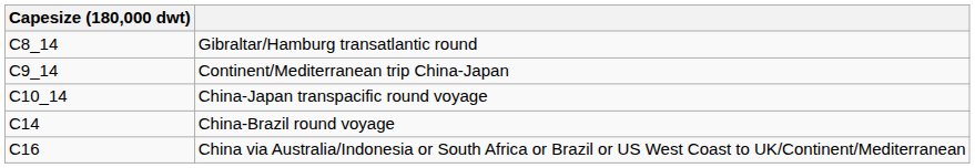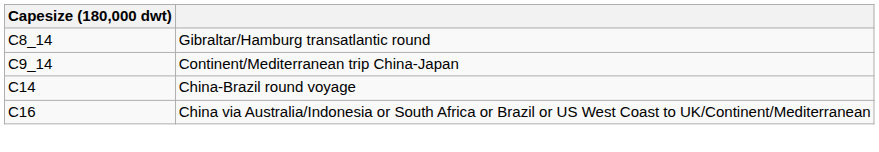 <table class="wikitable">
 <tr>
 <th><strong>Capesize (180,000 dwt)</strong></th>
 <th></th>
 </tr>
 <tr>
 <td>C8_14</td>
 <td>Gibraltar/Hamburg transatlantic round</td>
 </tr>
 <tr>
 <td>C9_14</td>
 <td>Continent/Mediterranean trip China-Japan</td>
 </tr>
 <tr>
-<td>C10_14</td>
-<td>China-Japan transpacific round voyage</td>
-</tr>
-<tr>
 <td>C14</td>
 <td>China-Brazil round voyage</td>
 </tr>
 <tr>
 <td>C16</td>
 <td>China via Australia/Indonesia or South Africa or Brazil or US West Coast to UK/Continent/Mediterranean</td>
 </tr>
 </table>
